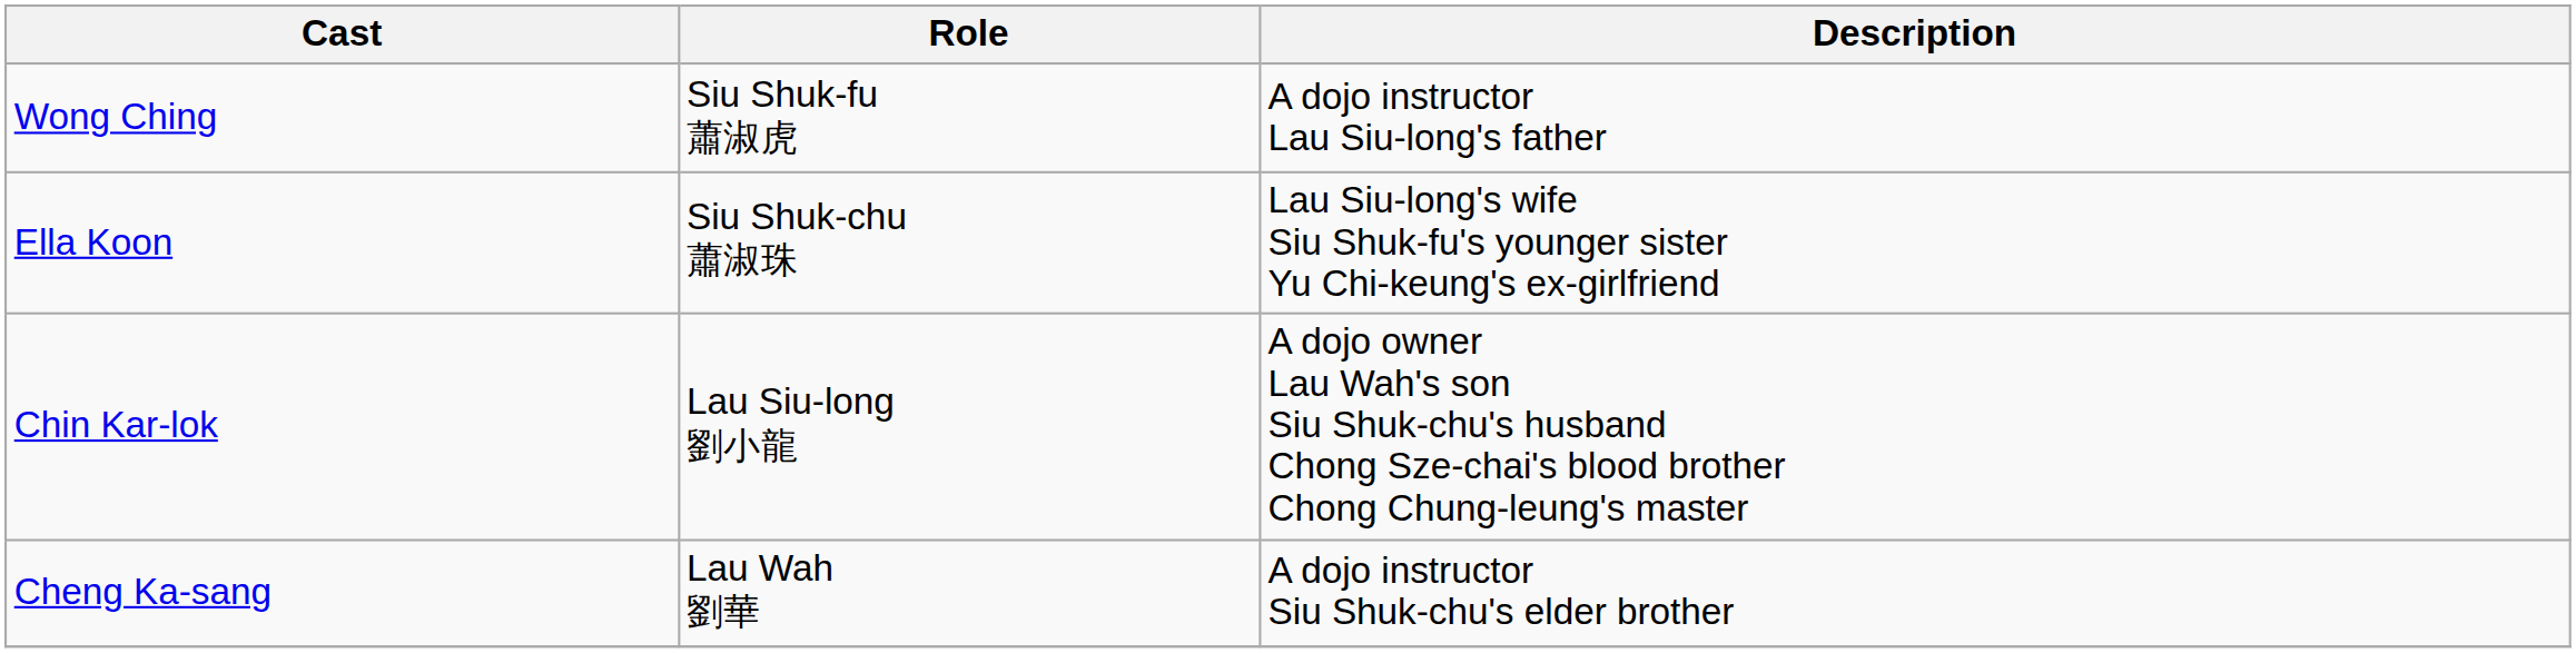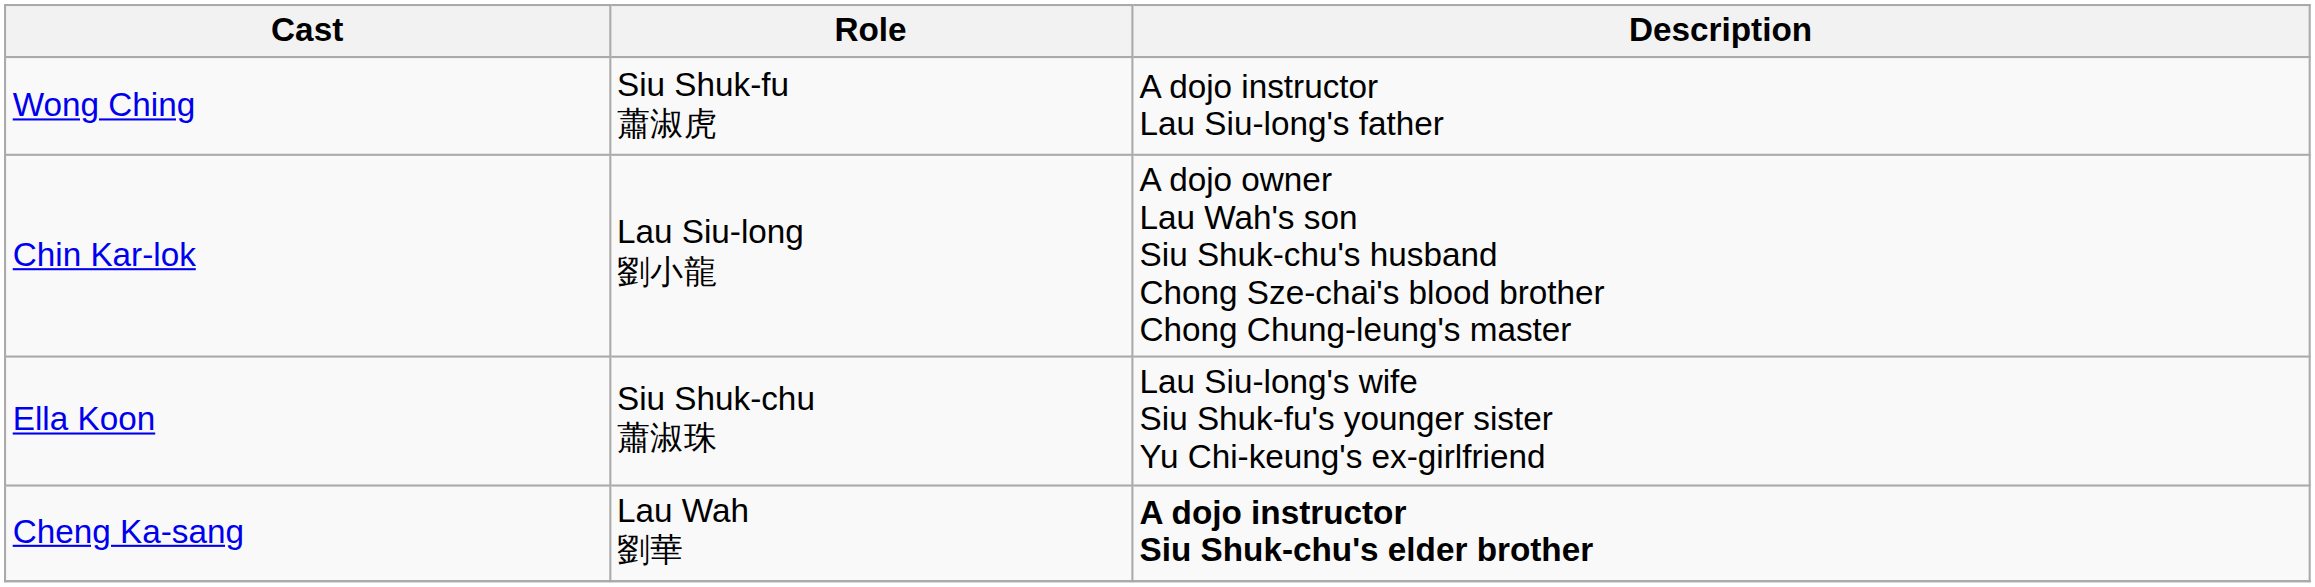 <table class="wikitable" width="70%">
 <tr>
 <th>Cast</th>
 <th>Role</th>
 <th>Description</th>
 </tr>
 <tr>
 <td><a href='#'>Wong Ching</a></td>
 <td>Siu Shuk-fu<br>蕭淑虎</td>
 <td>A dojo instructor<br>Lau Siu-long's father</td>
 </tr>
 <tr>
+<td><a href='#'>Chin Kar-lok</a></td>
+<td>Lau Siu-long<br>劉小龍</td>
+<td>A dojo owner<br>Lau Wah's son<br>Siu Shuk-chu's husband<br>Chong Sze-chai's blood brother<br>Chong Chung-leung's master</td>
+</tr>
+<tr>
 <td><a href='#'>Ella Koon</a></td>
 <td>Siu Shuk-chu<br>蕭淑珠</td>
 <td>Lau Siu-long's wife<br>Siu Shuk-fu's younger sister<br>Yu Chi-keung's ex-girlfriend</td>
 </tr>
 <tr>
-<td><a href='#'>Chin Kar-lok</a></td>
-<td>Lau Siu-long<br>劉小龍</td>
-<td>A dojo owner<br>Lau Wah's son<br>Siu Shuk-chu's husband<br>Chong Sze-chai's blood brother<br>Chong Chung-leung's master</td>
-</tr>
-<tr>
 <td><a href='#'>Cheng Ka-sang</a></td>
 <td>Lau Wah<br>劉華</td>
-<td>A dojo instructor<br>Siu Shuk-chu's elder brother</td>
+<td><strong>A dojo instructor<br>Siu Shuk-chu's elder brother</strong></td>
 </tr>
 <tr>
 </tr>
 </table>
